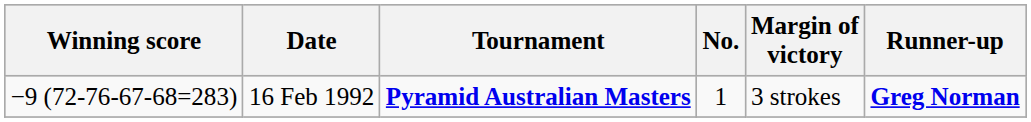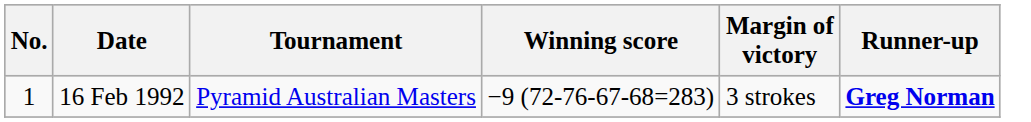 <table class="wikitable" style="font-size:95%;">
 <tr>
-<th>Winning score</th>
+<th>No.</th>
 <th>Date</th>
 <th>Tournament</th>
-<th>No.</th>
+<th>Winning score</th>
 <th>Margin of<br>victory</th>
 <th>Runner-up</th>
 </tr>
 <tr>
+<td align=center>1</td>
+<td align=right>16 Feb 1992</td>
+<td><a href='#'>Pyramid Australian Masters</a></td>
 <td>−9 (72-76-67-68=283)</td>
-<td align=right>16 Feb 1992</td>
-<td><strong><a href='#'>Pyramid Australian Masters</a></strong></td>
-<td align=center>1</td>
 <td>3 strokes</td>
 <td><strong> <a href='#'>Greg Norman</a></strong></td>
 </tr>
 </table>
